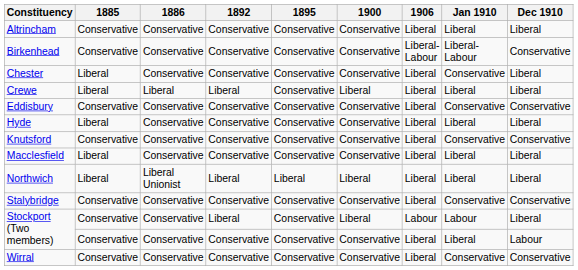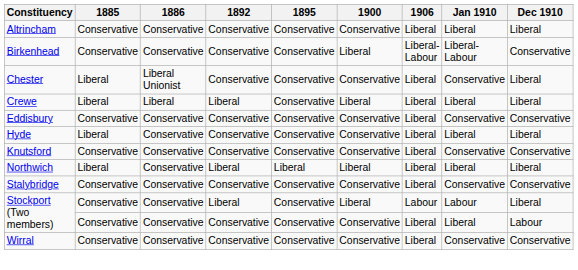 <table class="wikitable">
 <tr>
 <th>Constituency</th>
 <th>1885</th>
 <th>1886</th>
 <th>1892</th>
 <th>1895</th>
 <th>1900</th>
 <th>1906</th>
 <th>Jan 1910</th>
 <th>Dec 1910</th>
 </tr>
 <tr>
 <td><a href='#'>Altrincham</a></td>
 <td bgcolor=>Conservative</td>
 <td bgcolor=>Conservative</td>
 <td bgcolor=>Conservative</td>
 <td bgcolor=>Conservative</td>
 <td bgcolor=>Conservative</td>
 <td bgcolor=>Liberal</td>
 <td bgcolor=>Liberal</td>
 <td bgcolor=>Liberal</td>
 </tr>
 <tr>
 <td><a href='#'>Birkenhead</a></td>
 <td bgcolor=>Conservative</td>
 <td bgcolor=>Conservative</td>
 <td bgcolor=>Conservative</td>
 <td bgcolor=>Conservative</td>
-<td bgcolor=>Conservative</td>
+<td bgcolor=>Liberal</td>
 <td bgcolor=>Liberal-Labour</td>
 <td bgcolor=>Liberal-Labour</td>
 <td bgcolor=>Conservative</td>
 </tr>
 <tr>
 <td><a href='#'>Chester</a></td>
 <td bgcolor=>Liberal</td>
-<td bgcolor=>Conservative</td>
+<td bgcolor=>Liberal Unionist</td>
 <td bgcolor=>Conservative</td>
 <td bgcolor=>Conservative</td>
 <td bgcolor=>Conservative</td>
 <td bgcolor=>Liberal</td>
 <td bgcolor=>Conservative</td>
 <td bgcolor=>Liberal</td>
 </tr>
 <tr>
 <td><a href='#'>Crewe</a></td>
 <td bgcolor=>Liberal</td>
 <td bgcolor=>Liberal</td>
 <td bgcolor=>Liberal</td>
 <td bgcolor=>Conservative</td>
 <td bgcolor=>Liberal</td>
 <td bgcolor=>Liberal</td>
 <td bgcolor=>Liberal</td>
 <td bgcolor=>Liberal</td>
 </tr>
 <tr>
 <td><a href='#'>Eddisbury</a></td>
 <td bgcolor=>Conservative</td>
 <td bgcolor=>Conservative</td>
 <td bgcolor=>Conservative</td>
 <td bgcolor=>Conservative</td>
 <td bgcolor=>Conservative</td>
 <td bgcolor=>Liberal</td>
 <td bgcolor=>Conservative</td>
 <td bgcolor=>Conservative</td>
 </tr>
 <tr>
 <td><a href='#'>Hyde</a></td>
 <td bgcolor=>Liberal</td>
 <td bgcolor=>Conservative</td>
 <td bgcolor=>Conservative</td>
 <td bgcolor=>Conservative</td>
 <td bgcolor=>Conservative</td>
 <td bgcolor=>Liberal</td>
 <td bgcolor=>Liberal</td>
 <td bgcolor=>Liberal</td>
 </tr>
 <tr>
 <td><a href='#'>Knutsford</a></td>
 <td bgcolor=>Conservative</td>
 <td bgcolor=>Conservative</td>
 <td bgcolor=>Conservative</td>
 <td bgcolor=>Conservative</td>
 <td bgcolor=>Conservative</td>
 <td bgcolor=>Liberal</td>
 <td bgcolor=>Conservative</td>
 <td bgcolor=>Conservative</td>
 </tr>
 <tr>
-<td><a href='#'>Macclesfield</a></td>
+<td><a href='#'>Northwich</a></td>
 <td bgcolor=>Liberal</td>
 <td bgcolor=>Conservative</td>
-<td bgcolor=>Conservative</td>
-<td bgcolor=>Conservative</td>
-<td bgcolor=>Conservative</td>
-<td bgcolor=>Liberal</td>
-<td bgcolor=>Liberal</td>
-<td bgcolor=>Liberal</td>
-</tr>
-<tr>
-<td><a href='#'>Northwich</a></td>
-<td bgcolor=>Liberal</td>
-<td bgcolor=>Liberal Unionist</td>
 <td bgcolor=>Liberal</td>
 <td bgcolor=>Liberal</td>
 <td bgcolor=>Liberal</td>
 <td bgcolor=>Liberal</td>
 <td bgcolor=>Liberal</td>
 <td bgcolor=>Liberal</td>
 </tr>
 <tr>
 <td><a href='#'>Stalybridge</a></td>
 <td bgcolor=>Conservative</td>
 <td bgcolor=>Conservative</td>
 <td bgcolor=>Conservative</td>
 <td bgcolor=>Conservative</td>
 <td bgcolor=>Conservative</td>
 <td bgcolor=>Liberal</td>
 <td bgcolor=>Conservative</td>
 <td bgcolor=>Conservative</td>
 </tr>
 <tr>
 <td rowspan="2"><a href='#'>Stockport</a> (Two members)</td>
 <td bgcolor=>Conservative</td>
 <td bgcolor=>Conservative</td>
 <td bgcolor=>Liberal</td>
 <td bgcolor=>Conservative</td>
 <td bgcolor=>Liberal</td>
 <td bgcolor=>Labour</td>
 <td bgcolor=>Labour</td>
 <td bgcolor=>Liberal</td>
 </tr>
 <tr>
 <td bgcolor=>Conservative</td>
 <td bgcolor=>Conservative</td>
 <td bgcolor=>Conservative</td>
 <td bgcolor=>Conservative</td>
 <td bgcolor=>Conservative</td>
 <td bgcolor=>Liberal</td>
 <td bgcolor=>Liberal</td>
 <td bgcolor=>Labour</td>
 </tr>
 <tr>
 <td><a href='#'>Wirral</a></td>
 <td bgcolor=>Conservative</td>
 <td bgcolor=>Conservative</td>
 <td bgcolor=>Conservative</td>
 <td bgcolor=>Conservative</td>
 <td bgcolor=>Conservative</td>
 <td bgcolor=>Liberal</td>
 <td bgcolor=>Conservative</td>
 <td bgcolor=>Conservative</td>
 </tr>
 </table>
